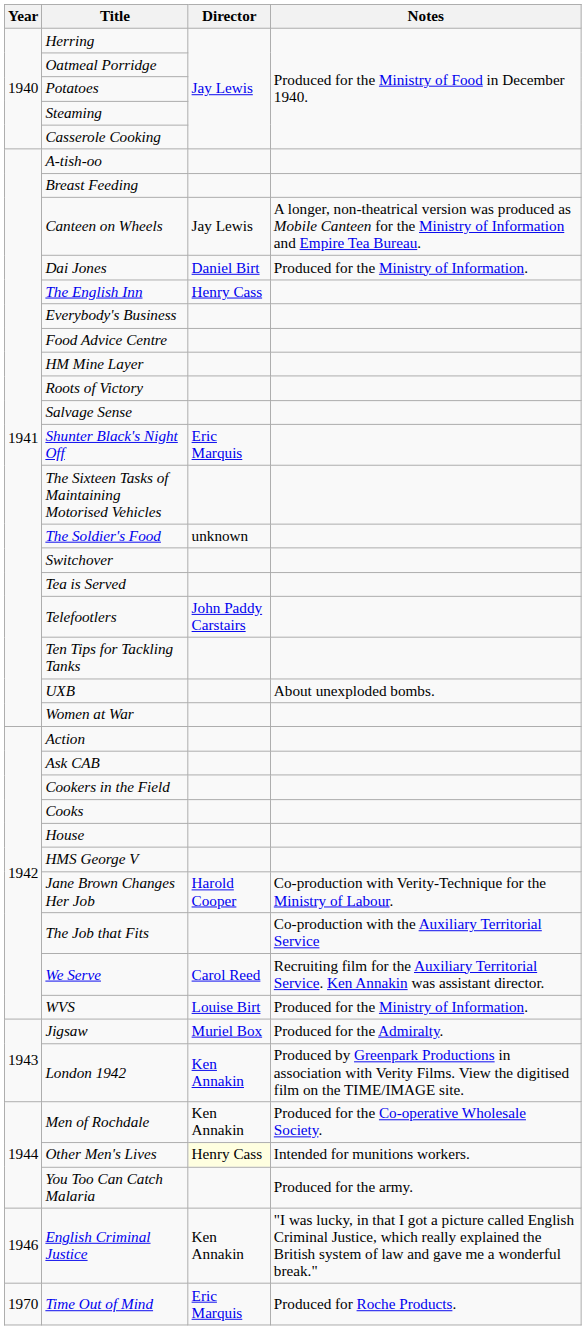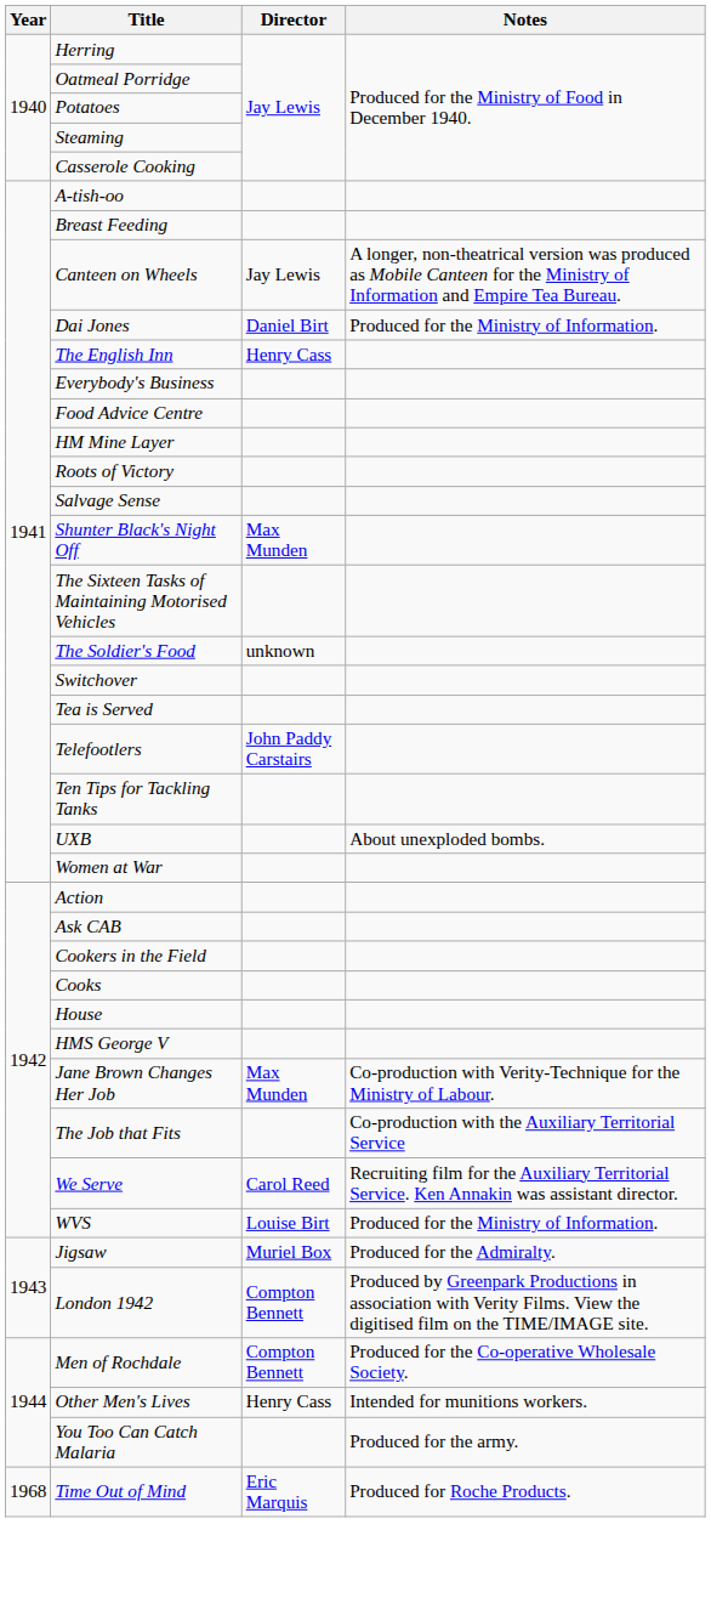 <table class="wikitable">
 <tr>
 <th>Year</th>
 <th>Title</th>
 <th>Director</th>
 <th>Notes</th>
 </tr>
 <tr>
 <td rowspan="5">1940</td>
 <td><em>Herring</em></td>
 <td rowspan="5"><a href='#'>Jay Lewis</a></td>
 <td rowspan="5">Produced for the <a href='#'>Ministry of Food</a> in December 1940.</td>
 </tr>
 <tr>
 <td><em>Oatmeal Porridge</em></td>
 </tr>
 <tr>
 <td><em>Potatoes</em></td>
 </tr>
 <tr>
 <td><em>Steaming</em></td>
 </tr>
 <tr>
 <td><em>Casserole Cooking</em></td>
 </tr>
 <tr>
 <td rowspan="19">1941</td>
 <td><em>A-tish-oo</em></td>
 <td></td>
 <td></td>
 </tr>
 <tr>
 <td><em>Breast Feeding</em></td>
 <td></td>
 <td></td>
 </tr>
 <tr>
 <td><em>Canteen on Wheels</em></td>
 <td>Jay Lewis</td>
 <td>A longer, non-theatrical version was produced as <em>Mobile Canteen</em> for the <a href='#'>Ministry of Information</a> and <a href='#'>Empire Tea Bureau</a>.</td>
 </tr>
 <tr>
 <td><em>Dai Jones</em></td>
 <td><a href='#'>Daniel Birt</a></td>
 <td>Produced for the <a href='#'>Ministry of Information</a>.</td>
 </tr>
 <tr>
 <td><em><a href='#'>The English Inn</a></em></td>
 <td><a href='#'>Henry Cass</a></td>
 <td></td>
 </tr>
 <tr>
 <td><em>Everybody's Business</em></td>
 <td></td>
 <td></td>
 </tr>
 <tr>
 <td><em>Food Advice Centre</em></td>
 <td></td>
 <td></td>
 </tr>
 <tr>
 <td><em>HM Mine Layer</em></td>
 <td></td>
 <td></td>
 </tr>
 <tr>
 <td><em>Roots of Victory</em></td>
 <td></td>
 <td></td>
 </tr>
 <tr>
 <td><em>Salvage Sense</em></td>
 <td></td>
 <td></td>
 </tr>
 <tr>
 <td><em><a href='#'>Shunter Black's Night Off</a></em></td>
-<td><a href='#'>Eric Marquis</a></td>
+<td><a href='#'>Max Munden</a></td>
 <td></td>
 </tr>
 <tr>
 <td><em>The Sixteen Tasks of Maintaining Motorised Vehicles</em></td>
 <td></td>
 <td></td>
 </tr>
 <tr>
 <td><em><a href='#'>The Soldier's Food</a></em></td>
 <td>unknown</td>
 <td></td>
 </tr>
 <tr>
 <td><em>Switchover</em></td>
 <td></td>
 <td></td>
 </tr>
 <tr>
 <td><em>Tea is Served</em></td>
 <td></td>
 <td></td>
 </tr>
 <tr>
 <td><em>Telefootlers</em></td>
 <td><a href='#'>John Paddy Carstairs</a></td>
 <td></td>
 </tr>
 <tr>
 <td><em>Ten Tips for Tackling Tanks</em></td>
 <td></td>
 <td></td>
 </tr>
 <tr>
 <td><em>UXB</em></td>
 <td></td>
 <td>About unexploded bombs.</td>
 </tr>
 <tr>
 <td><em>Women at War</em></td>
 <td></td>
 <td></td>
 </tr>
 <tr>
 <td rowspan="10">1942</td>
 <td><em>Action</em></td>
 <td></td>
 <td></td>
 </tr>
 <tr>
 <td><em>Ask CAB</em></td>
 <td></td>
 <td></td>
 </tr>
 <tr>
 <td><em>Cookers in the Field</em></td>
 <td></td>
 <td></td>
 </tr>
 <tr>
 <td><em>Cooks</em></td>
 <td></td>
 <td></td>
 </tr>
 <tr>
 <td><em>House</em></td>
 <td></td>
 <td></td>
 </tr>
 <tr>
 <td><em>HMS George V</em></td>
 <td></td>
 <td></td>
 </tr>
 <tr>
 <td><em>Jane Brown Changes Her Job</em></td>
-<td><a href='#'>Harold Cooper</a></td>
+<td><a href='#'>Max Munden</a></td>
 <td>Co-production with Verity-Technique for the <a href='#'>Ministry of Labour</a>.</td>
 </tr>
 <tr>
 <td><em>The Job that Fits</em></td>
 <td></td>
 <td>Co-production with the <a href='#'>Auxiliary Territorial Service</a></td>
 </tr>
 <tr>
 <td><em><a href='#'>We Serve</a></em></td>
 <td><a href='#'>Carol Reed</a></td>
 <td>Recruiting film for the <a href='#'>Auxiliary Territorial Service</a>. <a href='#'>Ken Annakin</a> was assistant director.</td>
 </tr>
 <tr>
 <td><em>WVS</em></td>
 <td><a href='#'>Louise Birt</a></td>
 <td>Produced for the <a href='#'>Ministry of Information</a>.</td>
 </tr>
 <tr>
 <td rowspan="2">1943</td>
 <td><em>Jigsaw</em></td>
 <td><a href='#'>Muriel Box</a></td>
 <td>Produced for the <a href='#'>Admiralty</a>.</td>
 </tr>
 <tr>
 <td><em>London 1942</em></td>
-<td><a href='#'>Ken Annakin</a></td>
+<td><a href='#'>Compton Bennett</a></td>
 <td>Produced by <a href='#'>Greenpark Productions</a> in association with Verity Films. View the digitised film on the TIME/IMAGE site.</td>
 </tr>
 <tr>
 <td rowspan="3">1944</td>
 <td><em>Men of Rochdale</em></td>
-<td>Ken Annakin</td>
+<td><a href='#'>Compton Bennett</a></td>
 <td>Produced for the <a href='#'>Co-operative Wholesale Society</a>.</td>
 </tr>
 <tr>
 <td><em>Other Men's Lives</em></td>
-<td style="background: lightyellow;">Henry Cass</td>
+<td>Henry Cass</td>
 <td>Intended for munitions workers.</td>
 </tr>
 <tr>
 <td><em>You Too Can Catch Malaria</em></td>
 <td></td>
 <td>Produced for the army.</td>
 </tr>
 <tr>
-<td>1946</td>
-<td><em><a href='#'>English Criminal Justice</a></em></td>
-<td>Ken Annakin</td>
-<td>"I was lucky, in that I got a picture called English Criminal Justice, which really explained the British system of law and gave me a wonderful break."</td>
-</tr>
-<tr>
-<td>1970</td>
+<td>1968</td>
 <td><em><a href='#'>Time Out of Mind</a></em></td>
 <td><a href='#'>Eric Marquis</a></td>
 <td>Produced for <a href='#'>Roche Products</a>.</td>
 </tr>
 </table>
